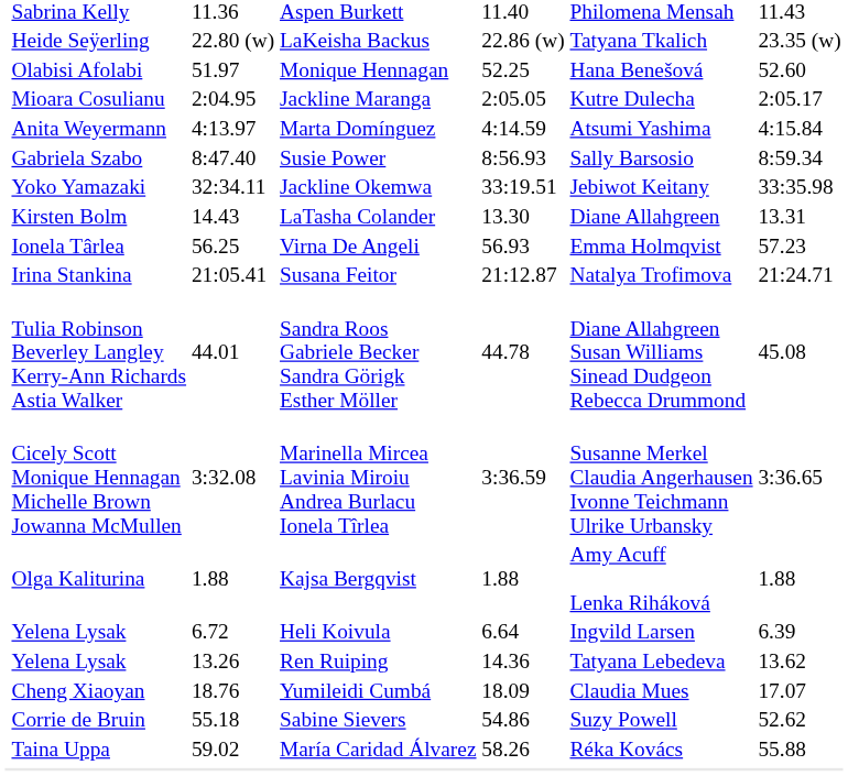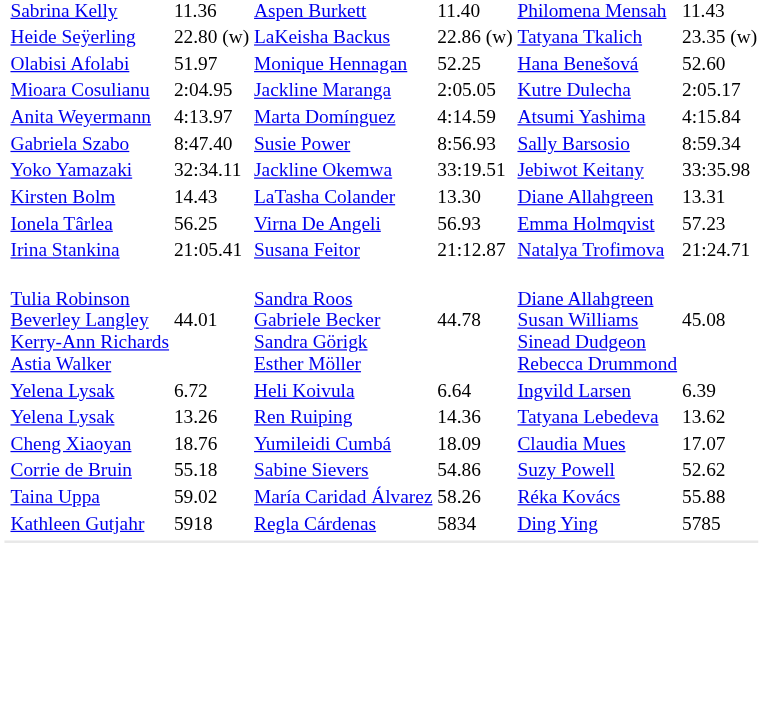 <table>
 <tr>
 <td></td>
 <td><a href='#'>Sabrina Kelly</a><br></td>
 <td>11.36</td>
 <td><a href='#'>Aspen Burkett</a><br></td>
 <td>11.40</td>
 <td><a href='#'>Philomena Mensah</a><br></td>
 <td>11.43</td>
 </tr>
 <tr>
 <td></td>
 <td><a href='#'>Heide Seÿerling</a><br></td>
 <td>22.80 (w)</td>
 <td><a href='#'>LaKeisha Backus</a><br></td>
 <td>22.86 (w)</td>
 <td><a href='#'>Tatyana Tkalich</a><br></td>
 <td>23.35 (w)</td>
 </tr>
 <tr>
 <td></td>
 <td><a href='#'>Olabisi Afolabi</a><br></td>
 <td>51.97</td>
 <td><a href='#'>Monique Hennagan</a><br></td>
 <td>52.25</td>
 <td><a href='#'>Hana Benešová</a><br></td>
 <td>52.60</td>
 </tr>
 <tr>
 <td></td>
 <td><a href='#'>Mioara Cosulianu</a><br></td>
 <td>2:04.95</td>
 <td><a href='#'>Jackline Maranga</a><br></td>
 <td>2:05.05</td>
 <td><a href='#'>Kutre Dulecha</a><br></td>
 <td>2:05.17</td>
 </tr>
 <tr>
 <td></td>
 <td><a href='#'>Anita Weyermann</a><br></td>
 <td>4:13.97</td>
 <td><a href='#'>Marta Domínguez</a><br></td>
 <td>4:14.59</td>
 <td><a href='#'>Atsumi Yashima</a><br></td>
 <td>4:15.84</td>
 </tr>
 <tr>
 <td></td>
 <td><a href='#'>Gabriela Szabo</a><br></td>
 <td>8:47.40</td>
 <td><a href='#'>Susie Power</a><br></td>
 <td>8:56.93</td>
 <td><a href='#'>Sally Barsosio</a><br></td>
 <td>8:59.34</td>
 </tr>
 <tr>
 <td></td>
 <td><a href='#'>Yoko Yamazaki</a><br></td>
 <td>32:34.11</td>
 <td><a href='#'>Jackline Okemwa</a><br></td>
 <td>33:19.51</td>
 <td><a href='#'>Jebiwot Keitany</a><br></td>
 <td>33:35.98</td>
 </tr>
 <tr>
 <td></td>
 <td><a href='#'>Kirsten Bolm</a><br></td>
 <td>14.43</td>
 <td><a href='#'>LaTasha Colander</a><br></td>
 <td>13.30</td>
 <td><a href='#'>Diane Allahgreen</a><br></td>
 <td>13.31</td>
 </tr>
 <tr>
 <td></td>
 <td><a href='#'>Ionela Târlea</a><br></td>
 <td>56.25</td>
 <td><a href='#'>Virna De Angeli</a><br></td>
 <td>56.93</td>
 <td><a href='#'>Emma Holmqvist</a><br></td>
 <td>57.23</td>
 </tr>
 <tr>
 <td></td>
 <td><a href='#'>Irina Stankina</a><br></td>
 <td>21:05.41</td>
 <td><a href='#'>Susana Feitor</a><br></td>
 <td>21:12.87</td>
 <td><a href='#'>Natalya Trofimova</a><br></td>
 <td>21:24.71</td>
 </tr>
 <tr>
 <td></td>
 <td><br><a href='#'>Tulia Robinson</a><br><a href='#'>Beverley Langley</a><br><a href='#'>Kerry-Ann Richards</a><br><a href='#'>Astia Walker</a></td>
 <td>44.01</td>
 <td><br><a href='#'>Sandra Roos</a><br><a href='#'>Gabriele Becker</a><br><a href='#'>Sandra Görigk</a><br><a href='#'>Esther Möller</a></td>
 <td>44.78</td>
 <td><br><a href='#'>Diane Allahgreen</a><br><a href='#'>Susan Williams</a><br><a href='#'>Sinead Dudgeon</a><br><a href='#'>Rebecca Drummond</a></td>
 <td>45.08</td>
 </tr>
 <tr>
 <td></td>
-<td><br><a href='#'>Cicely Scott</a><br><a href='#'>Monique Hennagan</a><br><a href='#'>Michelle Brown</a><br><a href='#'>Jowanna McMullen</a></td>
-<td>3:32.08</td>
-<td><br><a href='#'>Marinella Mircea</a><br><a href='#'>Lavinia Miroiu</a><br><a href='#'>Andrea Burlacu</a><br><a href='#'>Ionela Tîrlea</a></td>
-<td>3:36.59</td>
-<td><br><a href='#'>Susanne Merkel</a><br><a href='#'>Claudia Angerhausen</a><br><a href='#'>Ivonne Teichmann</a><br><a href='#'>Ulrike Urbansky</a></td>
-<td>3:36.65</td>
-</tr>
-<tr>
-<td></td>
-<td><a href='#'>Olga Kaliturina</a><br></td>
-<td>1.88</td>
-<td><a href='#'>Kajsa Bergqvist</a><br></td>
-<td>1.88</td>
-<td><a href='#'>Amy Acuff</a><br><br><a href='#'>Lenka Riháková</a><br></td>
-<td>1.88</td>
-</tr>
-<tr>
-<td></td>
 <td><a href='#'>Yelena Lysak</a><br></td>
 <td>6.72</td>
 <td><a href='#'>Heli Koivula</a><br></td>
 <td>6.64</td>
 <td><a href='#'>Ingvild Larsen</a><br></td>
 <td>6.39</td>
 </tr>
 <tr>
 <td></td>
 <td><a href='#'>Yelena Lysak</a><br></td>
 <td>13.26</td>
 <td><a href='#'>Ren Ruiping</a><br></td>
 <td>14.36</td>
 <td><a href='#'>Tatyana Lebedeva</a><br></td>
 <td>13.62</td>
 </tr>
 <tr>
 <td></td>
 <td><a href='#'>Cheng Xiaoyan</a><br></td>
 <td>18.76</td>
 <td><a href='#'>Yumileidi Cumbá</a><br></td>
 <td>18.09</td>
 <td><a href='#'>Claudia Mues</a><br></td>
 <td>17.07</td>
 </tr>
 <tr>
 <td></td>
 <td><a href='#'>Corrie de Bruin</a><br></td>
 <td>55.18</td>
 <td><a href='#'>Sabine Sievers</a><br></td>
 <td>54.86</td>
 <td><a href='#'>Suzy Powell</a><br></td>
 <td>52.62</td>
 </tr>
 <tr>
 <td></td>
 <td><a href='#'>Taina Uppa</a><br></td>
 <td>59.02</td>
 <td><a href='#'>María Caridad Álvarez</a><br></td>
 <td>58.26</td>
 <td><a href='#'>Réka Kovács</a><br></td>
 <td>55.88</td>
 </tr>
 <tr>
+<td></td>
+<td><a href='#'>Kathleen Gutjahr</a><br></td>
+<td>5918</td>
+<td><a href='#'>Regla Cárdenas</a><br></td>
+<td>5834</td>
+<td><a href='#'>Ding Ying</a><br></td>
+<td>5785</td>
+</tr>
+<tr>
 </tr>
 <tr bgcolor= e8e8e8>
 <td colspan=7></td>
 </tr>
 </table>
